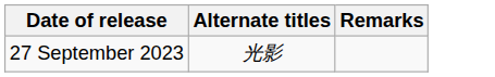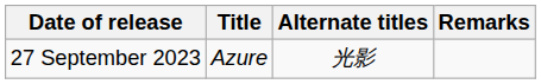 <table class="wikitable" style="text-align:center;">
 <tr>
 <th>Date of release</th>
+<th>Title</th>
 <th>Alternate titles</th>
 <th>Remarks</th>
 </tr>
 <tr>
 <td>27 September 2023</td>
+<td><em>Azure</em></td>
 <td><em>光影</em></td>
 <td></td>
 </tr>
 </table>
